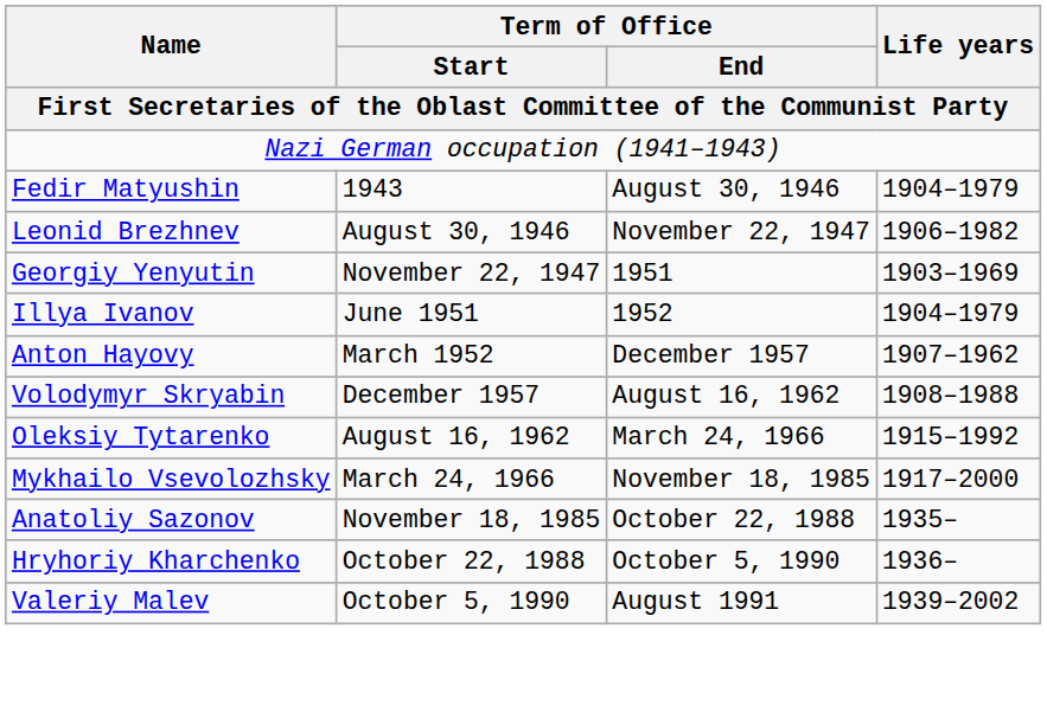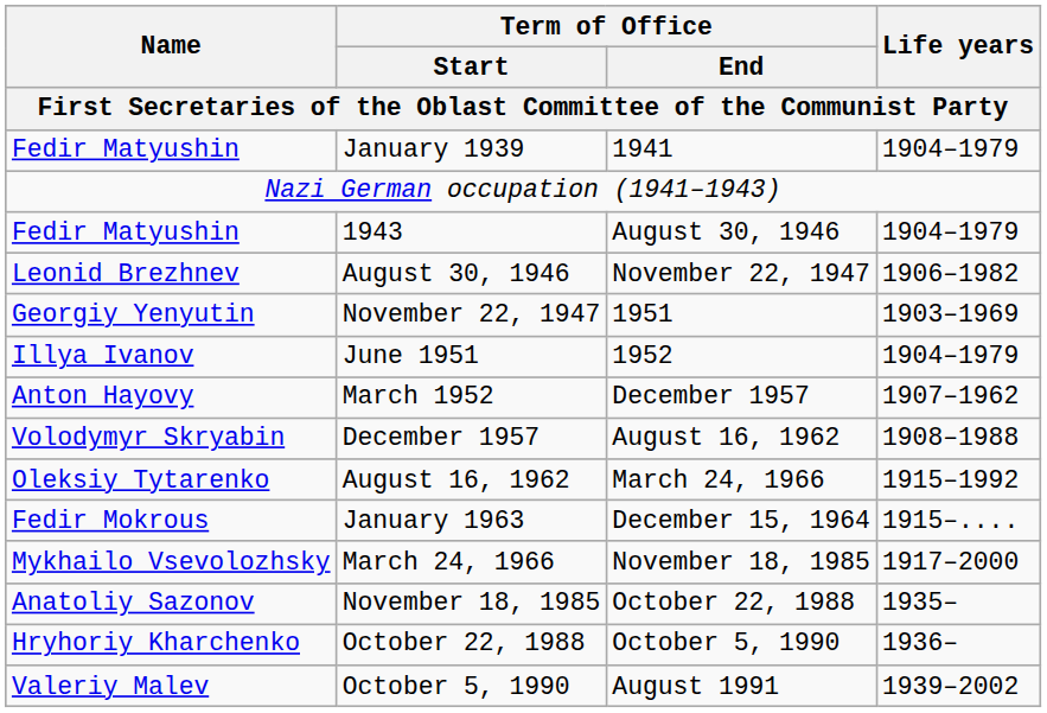 <table class="wikitable">
 <tr>
 <th rowspan="2">Name</th>
 <th colspan="2">Term of Office</th>
 <th rowspan="2">Life years</th>
 </tr>
 <tr>
 <th>Start</th>
 <th>End</th>
 </tr>
 <tr>
 <th colspan="4">First Secretaries of the Oblast Committee of the Communist Party</th>
+</tr>
+<tr>
+<td><a href='#'>Fedir Matyushin</a></td>
+<td>January 1939</td>
+<td>1941</td>
+<td>1904–1979</td>
 </tr>
 <tr>
 <td colspan="4" align=center><em><a href='#'>Nazi German</a> occupation (1941–1943)</em></td>
 </tr>
 <tr>
 <td><a href='#'>Fedir Matyushin</a></td>
 <td>1943</td>
 <td>August 30, 1946</td>
 <td>1904–1979</td>
 </tr>
 <tr>
 <td><a href='#'>Leonid Brezhnev</a></td>
 <td>August 30, 1946</td>
 <td>November 22, 1947</td>
 <td>1906–1982</td>
 </tr>
 <tr>
 <td><a href='#'>Georgiy Yenyutin</a></td>
 <td>November 22, 1947</td>
 <td>1951</td>
 <td>1903–1969</td>
 </tr>
 <tr>
 <td><a href='#'>Illya Ivanov</a></td>
 <td>June 1951</td>
 <td>1952</td>
 <td>1904–1979</td>
 </tr>
 <tr>
 <td><a href='#'>Anton Hayovy</a></td>
 <td>March 1952</td>
 <td>December 1957</td>
 <td>1907–1962</td>
 </tr>
 <tr>
 <td><a href='#'>Volodymyr Skryabin</a></td>
 <td>December 1957</td>
 <td>August 16, 1962</td>
 <td>1908–1988</td>
 </tr>
 <tr>
 <td><a href='#'>Oleksiy Tytarenko</a></td>
 <td>August 16, 1962</td>
 <td>March 24, 1966</td>
 <td>1915–1992</td>
 </tr>
 <tr>
+<td><a href='#'>Fedir Mokrous</a></td>
+<td>January 1963</td>
+<td>December 15, 1964</td>
+<td>1915–....</td>
+</tr>
+<tr>
 <td><a href='#'>Mykhailo Vsevolozhsky</a></td>
 <td>March 24, 1966</td>
 <td>November 18, 1985</td>
 <td>1917–2000</td>
 </tr>
 <tr>
 <td><a href='#'>Anatoliy Sazonov</a></td>
 <td>November 18, 1985</td>
 <td>October 22, 1988</td>
 <td>1935–</td>
 </tr>
 <tr>
 <td><a href='#'>Hryhoriy Kharchenko</a></td>
 <td>October 22, 1988</td>
 <td>October 5, 1990</td>
 <td>1936–</td>
 </tr>
 <tr>
 <td><a href='#'>Valeriy Malev</a></td>
 <td>October 5, 1990</td>
 <td>August 1991</td>
 <td>1939–2002</td>
 </tr>
 </table>
